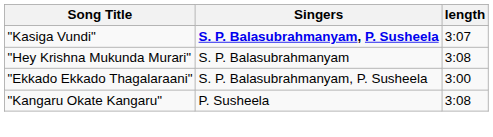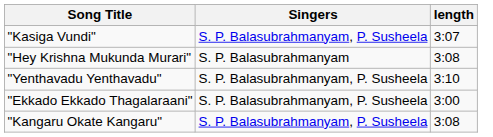 <table class="wikitable">
 <tr>
 <th>Song Title</th>
 <th>Singers</th>
 <th>length</th>
 </tr>
 <tr>
 <td>"Kasiga Vundi"</td>
-<td><strong><a href='#'>S. P. Balasubrahmanyam</a>, <a href='#'>P. Susheela</a></strong></td>
+<td><a href='#'>S. P. Balasubrahmanyam</a>, <a href='#'>P. Susheela</a></td>
 <td>3:07</td>
 </tr>
 <tr>
 <td>"Hey Krishna Mukunda Murari"</td>
 <td>S. P. Balasubrahmanyam</td>
 <td>3:08</td>
 </tr>
 <tr>
+<td>"Yenthavadu Yenthavadu"</td>
+<td>S. P. Balasubrahmanyam, P. Susheela</td>
+<td>3:10</td>
+</tr>
+<tr>
 <td>"Ekkado Ekkado Thagalaraani"</td>
 <td>S. P. Balasubrahmanyam, P. Susheela</td>
 <td>3:00</td>
 </tr>
 <tr>
 <td>"Kangaru Okate Kangaru"</td>
-<td>P. Susheela</td>
+<td><a href='#'>S. P. Balasubrahmanyam</a>, <a href='#'>P. Susheela</a></td>
 <td>3:08</td>
 </tr>
 </table>
